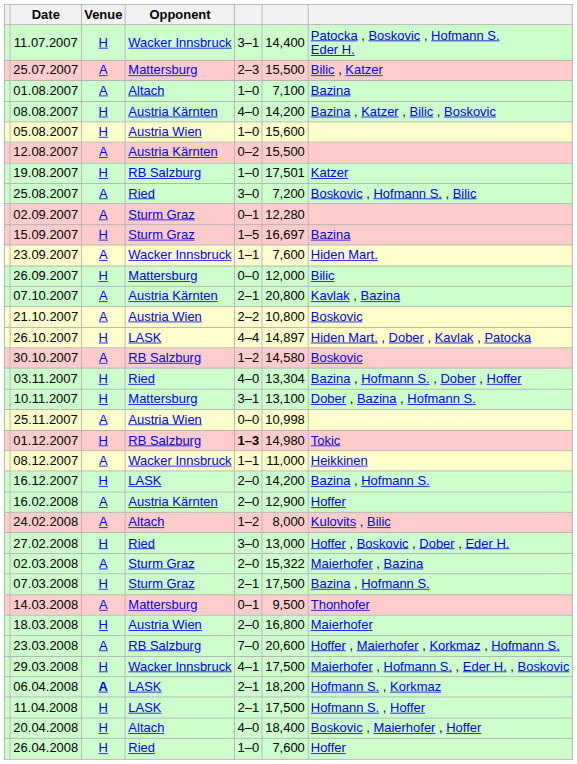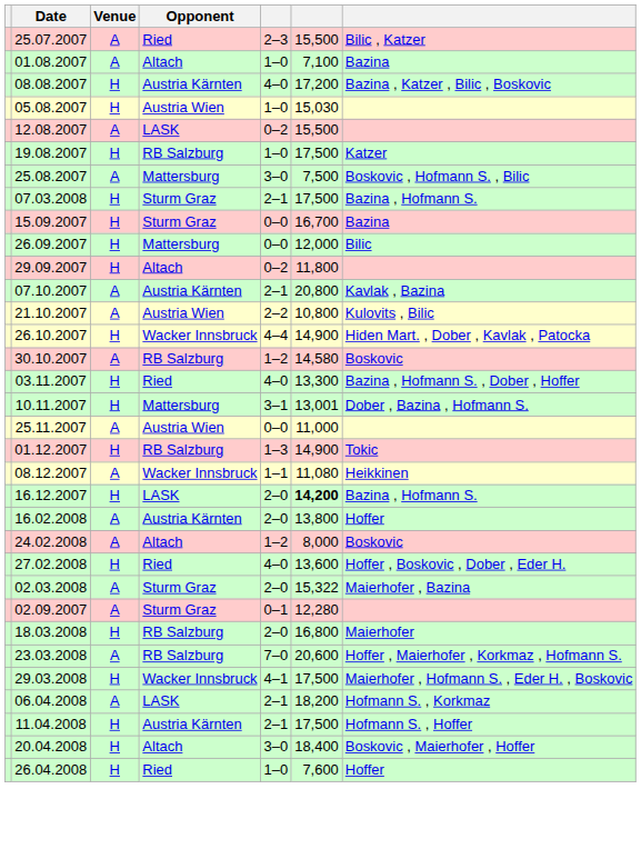 <table class="wikitable" Style="text-align: center">
 <tr>
 <th></th>
 <th>Date</th>
 <th>Venue</th>
 <th>Opponent</th>
 <th></th>
 <th></th>
 <th></th>
 </tr>
-<tr style="background:#cfc">
-<td></td>
-<td>11.07.2007</td>
-<td><a href='#'>H</a></td>
-<td align="left"><a href='#'>Wacker Innsbruck</a></td>
-<td>3–1</td>
-<td align="right">14,400</td>
-<td align="left"><a href='#'>Patocka</a> , <a href='#'>Boskovic</a> , <a href='#'>Hofmann S.</a>  <br> <a href='#'>Eder H.</a> </td>
-</tr>
 <tr style="background:#fcc">
 <td></td>
 <td>25.07.2007</td>
 <td><a href='#'>A</a></td>
-<td align="left"><a href='#'>Mattersburg</a></td>
+<td align="left"><a href='#'>Ried</a></td>
 <td>2–3</td>
 <td align="right">15,500</td>
 <td align="left"><a href='#'>Bilic</a> , <a href='#'>Katzer</a> </td>
 </tr>
 <tr style="background:#cfc">
 <td></td>
 <td>01.08.2007</td>
 <td><a href='#'>A</a></td>
 <td align="left"><a href='#'>Altach</a></td>
 <td>1–0</td>
 <td align="right">7,100</td>
 <td align="left"><a href='#'>Bazina</a> </td>
 </tr>
 <tr style="background:#cfc">
 <td></td>
 <td>08.08.2007</td>
 <td><a href='#'>H</a></td>
 <td align="left"><a href='#'>Austria Kärnten</a></td>
 <td>4–0</td>
-<td align="right">14,200</td>
+<td align="right">17,200</td>
 <td align="left"><a href='#'>Bazina</a> , <a href='#'>Katzer</a> , <a href='#'>Bilic</a> , <a href='#'>Boskovic</a> </td>
 </tr>
 <tr style="background:#ffc">
 <td></td>
 <td>05.08.2007</td>
 <td><a href='#'>H</a></td>
 <td align="left"><a href='#'>Austria Wien</a></td>
 <td>1–0</td>
-<td align="right">15,600</td>
+<td align="right">15,030</td>
 <td align="left"></td>
 </tr>
 <tr style="background:#fcc">
 <td></td>
 <td>12.08.2007</td>
 <td><a href='#'>A</a></td>
-<td align="left"><a href='#'>Austria Kärnten</a></td>
+<td align="left"><a href='#'>LASK</a></td>
 <td>0–2</td>
 <td align="right">15,500</td>
 <td align="left"></td>
 </tr>
 <tr style="background:#cfc">
 <td></td>
 <td>19.08.2007</td>
 <td><a href='#'>H</a></td>
 <td align="left"><a href='#'>RB Salzburg</a></td>
 <td>1–0</td>
-<td align="right">17,501</td>
+<td align="right">17,500</td>
 <td align="left"><a href='#'>Katzer</a> </td>
 </tr>
 <tr style="background:#cfc">
 <td></td>
 <td>25.08.2007</td>
 <td><a href='#'>A</a></td>
-<td align="left"><a href='#'>Ried</a></td>
+<td align="left"><a href='#'>Mattersburg</a></td>
 <td>3–0</td>
-<td align="right">7,200</td>
+<td align="right">7,500</td>
 <td align="left"><a href='#'>Boskovic</a> , <a href='#'>Hofmann S.</a> , <a href='#'>Bilic</a> </td>
 </tr>
-<tr style="background:#fcc">
+<tr style="background:#cfc">
 <td></td>
-<td>02.09.2007</td>
-<td><a href='#'>A</a></td>
+<td>07.03.2008</td>
+<td><a href='#'>H</a></td>
 <td align="left"><a href='#'>Sturm Graz</a></td>
-<td>0–1</td>
-<td align="right">12,280</td>
-<td align="left"></td>
+<td>2–1</td>
+<td align="right">17,500</td>
+<td align="left"><a href='#'>Bazina</a> , <a href='#'>Hofmann S.</a> </td>
 </tr>
 <tr style="background:#fcc">
 <td></td>
 <td>15.09.2007</td>
 <td><a href='#'>H</a></td>
 <td align="left"><a href='#'>Sturm Graz</a></td>
-<td>1–5</td>
-<td align="right">16,697</td>
+<td>0–0</td>
+<td align="right">16,700</td>
 <td align="left"><a href='#'>Bazina</a> </td>
-</tr>
-<tr style="background:#ffc">
-<td></td>
-<td>23.09.2007</td>
-<td><a href='#'>A</a></td>
-<td align="left"><a href='#'>Wacker Innsbruck</a></td>
-<td>1–1</td>
-<td align="right">7,600</td>
-<td align="left"><a href='#'>Hiden Mart.</a> </td>
 </tr>
 <tr style="background:#cfc">
 <td></td>
 <td>26.09.2007</td>
 <td><a href='#'>H</a></td>
 <td align="left"><a href='#'>Mattersburg</a></td>
 <td>0–0</td>
 <td align="right">12,000</td>
 <td align="left"><a href='#'>Bilic</a> </td>
+</tr>
+<tr style="background:#fcc">
+<td></td>
+<td>29.09.2007</td>
+<td><a href='#'>H</a></td>
+<td align="left"><a href='#'>Altach</a></td>
+<td>0–2</td>
+<td align="right">11,800</td>
+<td align="left"></td>
 </tr>
 <tr style="background:#cfc">
 <td></td>
 <td>07.10.2007</td>
 <td><a href='#'>A</a></td>
 <td align="left"><a href='#'>Austria Kärnten</a></td>
 <td>2–1</td>
 <td align="right">20,800</td>
 <td align="left"><a href='#'>Kavlak</a> , <a href='#'>Bazina</a> </td>
 </tr>
 <tr style="background:#ffc">
 <td></td>
 <td>21.10.2007</td>
 <td><a href='#'>A</a></td>
 <td align="left"><a href='#'>Austria Wien</a></td>
 <td>2–2</td>
 <td align="right">10,800</td>
-<td align="left"><a href='#'>Boskovic</a> </td>
+<td align="left"><a href='#'>Kulovits</a> , <a href='#'>Bilic</a> </td>
 </tr>
 <tr style="background:#ffc">
 <td></td>
 <td>26.10.2007</td>
 <td><a href='#'>H</a></td>
-<td align="left"><a href='#'>LASK</a></td>
+<td align="left"><a href='#'>Wacker Innsbruck</a></td>
 <td>4–4</td>
-<td align="right">14,897</td>
+<td align="right">14,900</td>
 <td align="left"><a href='#'>Hiden Mart.</a> , <a href='#'>Dober</a> , <a href='#'>Kavlak</a> , <a href='#'>Patocka</a> </td>
 </tr>
 <tr style="background:#fcc">
 <td></td>
 <td>30.10.2007</td>
 <td><a href='#'>A</a></td>
 <td align="left"><a href='#'>RB Salzburg</a></td>
 <td>1–2</td>
 <td align="right">14,580</td>
 <td align="left"><a href='#'>Boskovic</a> </td>
 </tr>
 <tr style="background:#cfc">
 <td></td>
 <td>03.11.2007</td>
 <td><a href='#'>H</a></td>
 <td align="left"><a href='#'>Ried</a></td>
 <td>4–0</td>
-<td align="right">13,304</td>
+<td align="right">13,300</td>
 <td align="left"><a href='#'>Bazina</a> , <a href='#'>Hofmann S.</a> , <a href='#'>Dober</a> , <a href='#'>Hoffer</a> </td>
 </tr>
 <tr style="background:#cfc">
 <td></td>
 <td>10.11.2007</td>
 <td><a href='#'>H</a></td>
 <td align="left"><a href='#'>Mattersburg</a></td>
 <td>3–1</td>
-<td align="right">13,100</td>
+<td align="right">13,001</td>
 <td align="left"><a href='#'>Dober</a> , <a href='#'>Bazina</a> , <a href='#'>Hofmann S.</a> </td>
 </tr>
 <tr style="background:#ffc">
 <td></td>
 <td>25.11.2007</td>
 <td><a href='#'>A</a></td>
 <td align="left"><a href='#'>Austria Wien</a></td>
 <td>0–0</td>
-<td align="right">10,998</td>
+<td align="right">11,000</td>
 <td align="left"></td>
 </tr>
 <tr style="background:#fcc">
 <td></td>
 <td>01.12.2007</td>
 <td><a href='#'>H</a></td>
 <td align="left"><a href='#'>RB Salzburg</a></td>
-<td><strong>1–3</strong></td>
-<td align="right">14,980</td>
+<td>1–3</td>
+<td align="right">14,900</td>
 <td align="left"><a href='#'>Tokic</a> </td>
 </tr>
 <tr style="background:#ffc">
 <td></td>
 <td>08.12.2007</td>
 <td><a href='#'>A</a></td>
 <td align="left"><a href='#'>Wacker Innsbruck</a></td>
 <td>1–1</td>
-<td align="right">11,000</td>
+<td align="right">11,080</td>
 <td align="left"><a href='#'>Heikkinen</a> </td>
 </tr>
 <tr style="background:#cfc">
 <td></td>
 <td>16.12.2007</td>
 <td><a href='#'>H</a></td>
 <td align="left"><a href='#'>LASK</a></td>
 <td>2–0</td>
-<td align="right">14,200</td>
+<td align="right"><strong>14,200</strong></td>
 <td align="left"><a href='#'>Bazina</a> , <a href='#'>Hofmann S.</a> </td>
 </tr>
 <tr style="background:#cfc">
 <td></td>
 <td>16.02.2008</td>
 <td><a href='#'>A</a></td>
 <td align="left"><a href='#'>Austria Kärnten</a></td>
 <td>2–0</td>
-<td align="right">12,900</td>
+<td align="right">13,800</td>
 <td align="left"><a href='#'>Hoffer</a>  </td>
 </tr>
 <tr style="background:#fcc">
 <td></td>
 <td>24.02.2008</td>
 <td><a href='#'>A</a></td>
 <td align="left"><a href='#'>Altach</a></td>
 <td>1–2</td>
 <td align="right">8,000</td>
-<td align="left"><a href='#'>Kulovits</a> , <a href='#'>Bilic</a> </td>
+<td align="left"><a href='#'>Boskovic</a> </td>
 </tr>
 <tr style="background:#cfc">
 <td></td>
 <td>27.02.2008</td>
 <td><a href='#'>H</a></td>
 <td align="left"><a href='#'>Ried</a></td>
-<td>3–0</td>
-<td align="right">13,000</td>
+<td>4–0</td>
+<td align="right">13,600</td>
 <td align="left"><a href='#'>Hoffer</a> , <a href='#'>Boskovic</a> , <a href='#'>Dober</a> , <a href='#'>Eder H.</a> </td>
 </tr>
 <tr style="background:#cfc">
 <td></td>
 <td>02.03.2008</td>
 <td><a href='#'>A</a></td>
 <td align="left"><a href='#'>Sturm Graz</a></td>
 <td>2–0</td>
 <td align="right">15,322</td>
 <td align="left"><a href='#'>Maierhofer</a> , <a href='#'>Bazina</a> </td>
 </tr>
-<tr style="background:#cfc">
-<td></td>
-<td>07.03.2008</td>
-<td><a href='#'>H</a></td>
-<td align="left"><a href='#'>Sturm Graz</a></td>
-<td>2–1</td>
-<td align="right">17,500</td>
-<td align="left"><a href='#'>Bazina</a> , <a href='#'>Hofmann S.</a> </td>
-</tr>
 <tr style="background:#fcc">
 <td></td>
-<td>14.03.2008</td>
+<td>02.09.2007</td>
 <td><a href='#'>A</a></td>
-<td align="left"><a href='#'>Mattersburg</a></td>
+<td align="left"><a href='#'>Sturm Graz</a></td>
 <td>0–1</td>
-<td align="right">9,500</td>
-<td align="left"><a href='#'>Thonhofer</a> </td>
+<td align="right">12,280</td>
+<td align="left"></td>
 </tr>
 <tr style="background:#cfc">
 <td></td>
 <td>18.03.2008</td>
 <td><a href='#'>H</a></td>
-<td align="left"><a href='#'>Austria Wien</a></td>
+<td align="left"><a href='#'>RB Salzburg</a></td>
 <td>2–0</td>
 <td align="right">16,800</td>
 <td align="left"><a href='#'>Maierhofer</a>  </td>
 </tr>
 <tr style="background:#cfc">
 <td></td>
 <td>23.03.2008</td>
 <td><a href='#'>A</a></td>
 <td align="left"><a href='#'>RB Salzburg</a></td>
 <td>7–0</td>
 <td align="right">20,600</td>
 <td align="left"><a href='#'>Hoffer</a>   , <a href='#'>Maierhofer</a>  , <a href='#'>Korkmaz</a> , <a href='#'>Hofmann S.</a> </td>
 </tr>
 <tr style="background:#cfc">
 <td></td>
 <td>29.03.2008</td>
 <td><a href='#'>H</a></td>
 <td align="left"><a href='#'>Wacker Innsbruck</a></td>
 <td>4–1</td>
 <td align="right">17,500</td>
 <td align="left"><a href='#'>Maierhofer</a> , <a href='#'>Hofmann S.</a> , <a href='#'>Eder H.</a> , <a href='#'>Boskovic</a> </td>
 </tr>
 <tr style="background:#cfc">
 <td></td>
 <td>06.04.2008</td>
-<td><strong><a href='#'>A</a></strong></td>
+<td><a href='#'>A</a></td>
 <td align="left"><a href='#'>LASK</a></td>
 <td>2–1</td>
 <td align="right">18,200</td>
 <td align="left"><a href='#'>Hofmann S.</a> , <a href='#'>Korkmaz</a> </td>
 </tr>
 <tr style="background:#cfc">
 <td></td>
 <td>11.04.2008</td>
 <td><a href='#'>H</a></td>
-<td align="left"><a href='#'>LASK</a></td>
+<td align="left"><a href='#'>Austria Kärnten</a></td>
 <td>2–1</td>
 <td align="right">17,500</td>
 <td align="left"><a href='#'>Hofmann S.</a> , <a href='#'>Hoffer</a> </td>
 </tr>
 <tr style="background:#cfc">
 <td></td>
 <td>20.04.2008</td>
 <td><a href='#'>H</a></td>
 <td align="left"><a href='#'>Altach</a></td>
-<td>4–0</td>
+<td>3–0</td>
 <td align="right">18,400</td>
 <td align="left"><a href='#'>Boskovic</a> , <a href='#'>Maierhofer</a> , <a href='#'>Hoffer</a> </td>
 </tr>
 <tr style="background:#cfc">
 <td></td>
 <td>26.04.2008</td>
 <td><a href='#'>H</a></td>
 <td align="left"><a href='#'>Ried</a></td>
 <td>1–0</td>
 <td align="right">7,600</td>
 <td align="left"><a href='#'>Hoffer</a> </td>
 </tr>
 </table>
